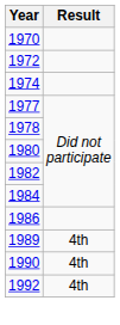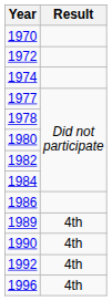 <table class="wikitable" style="text-align:center">
 <tr>
 <th>Year</th>
 <th>Result</th>
 </tr>
 <tr>
 <td><a href='#'>1970</a></td>
 <td></td>
 </tr>
 <tr>
 <td><a href='#'>1972</a></td>
 <td></td>
 </tr>
 <tr>
 <td><a href='#'>1974</a></td>
 <td></td>
 </tr>
 <tr>
 <td><a href='#'>1977</a></td>
 <td rowspan=5><em>Did not<br>participate</em></td>
 </tr>
 <tr>
 <td><a href='#'>1978</a></td>
 </tr>
 <tr>
 <td><a href='#'>1980</a></td>
 </tr>
 <tr>
 <td><a href='#'>1982</a></td>
 </tr>
 <tr>
 <td><a href='#'>1984</a></td>
 </tr>
 <tr>
 <td><a href='#'>1986</a></td>
 <td></td>
 </tr>
 <tr>
 <td><a href='#'>1989</a></td>
 <td>4th</td>
 </tr>
 <tr>
 <td><a href='#'>1990</a></td>
 <td>4th</td>
 </tr>
 <tr>
 <td><a href='#'>1992</a></td>
 <td>4th</td>
 </tr>
+<tr>
+<td><a href='#'>1996</a></td>
+<td>4th</td>
+</tr>
 </table>
